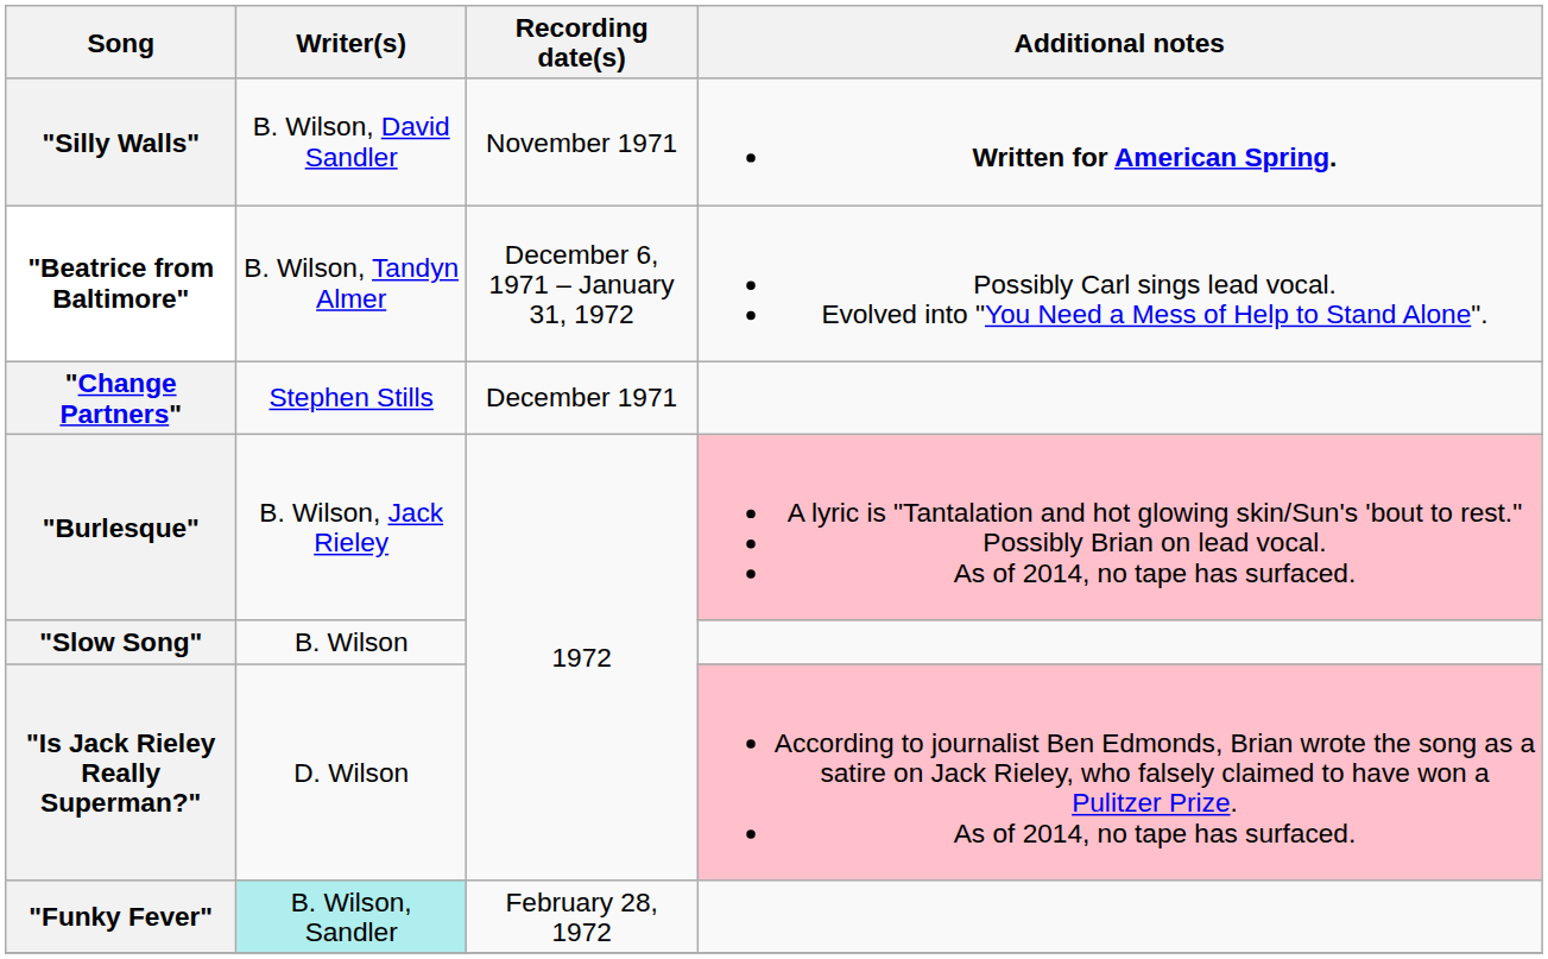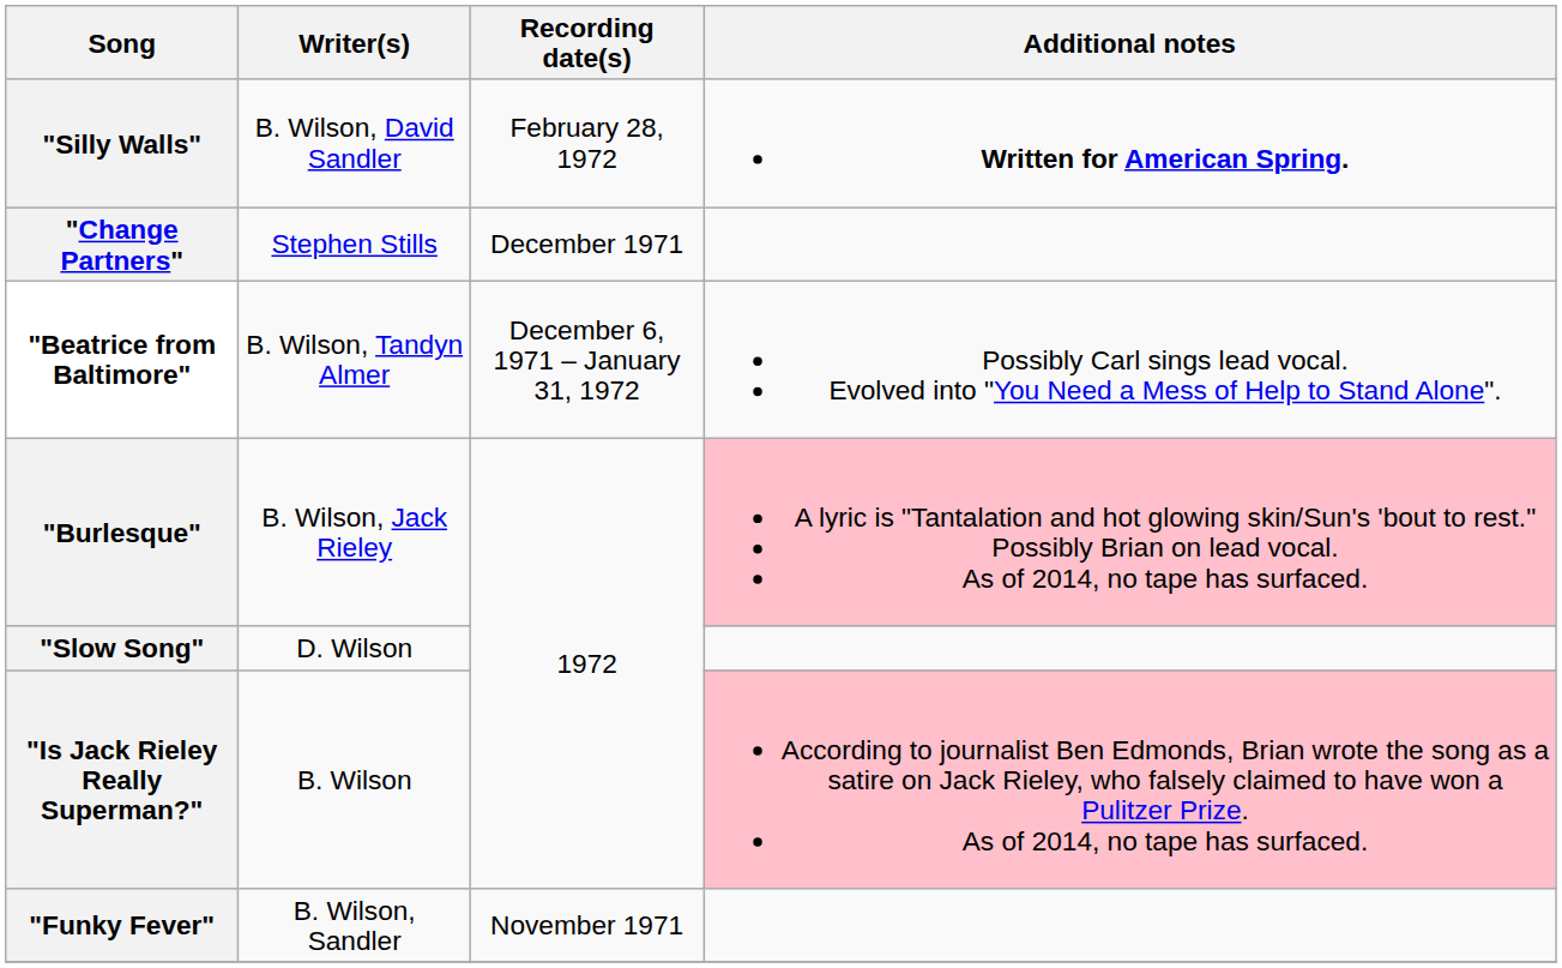 <table class="wikitable sortable plainrowheaders" style="font-size:95%; width=1250; text-align:center;">
 <tr>
 <th scope="col" style="width: 15%;">Song</th>
 <th scope="col" style="width: 15%;">Writer(s)</th>
 <th scope="col" style="width: 15%;">Recording date(s)</th>
 <th class="unsortable" scope="col">Additional notes</th>
 </tr>
 <tr>
 <th scope="row">"Silly Walls"</th>
 <td>B. Wilson, <a href='#'>David Sandler</a></td>
-<td data-sort-value="1971-11">November 1971</td>
+<td data-sort-value="1972-02-28">February 28, 1972</td>
 <td><strong><br><ul><li>Written for <a href='#'>American Spring</a>.</li></ul></strong></td>
+</tr>
+<tr>
+<th scope="row">"<a href='#'>Change Partners</a>"</th>
+<td><a href='#'>Stephen Stills</a></td>
+<td data-sort-value="1971-12">December 1971</td>
+<td></td>
 </tr>
 <tr>
 <th scope="row"; style="background-color: white;">"Beatrice from Baltimore"</th>
 <td>B. Wilson, <a href='#'>Tandyn Almer</a></td>
 <td data-sort-value="1971-12-06">December 6, 1971 – January 31, 1972</td>
 <td><br><ul><li>Possibly Carl sings lead vocal.</li><li>Evolved into "<a href='#'>You Need a Mess of Help to Stand Alone</a>".</li></ul></td>
-</tr>
-<tr>
-<th scope="row">"<a href='#'>Change Partners</a>"</th>
-<td><a href='#'>Stephen Stills</a></td>
-<td data-sort-value="1971-12">December 1971</td>
-<td></td>
 </tr>
 <tr>
 <th scope="row">"Burlesque"</th>
 <td>B. Wilson, <a href='#'>Jack Rieley</a></td>
 <td data-sort-value="1972"; rowspan="3">1972</td>
 <td style="background-color: pink;"><br><ul><li>A lyric is "Tantalation and hot glowing skin/Sun's 'bout to rest."</li><li>Possibly Brian on lead vocal.</li><li>As of 2014, no tape has surfaced.</li></ul></td>
 </tr>
 <tr>
 <th scope="row">"Slow Song"</th>
-<td>B. Wilson</td>
+<td>D. Wilson</td>
 <td></td>
 </tr>
 <tr>
 <th scope="row">"Is Jack Rieley Really Superman?"</th>
-<td>D. Wilson</td>
+<td>B. Wilson</td>
 <td style="background-color: pink;"><br><ul><li>According to journalist Ben Edmonds, Brian wrote the song as a satire on Jack Rieley, who falsely claimed to have won a <a href='#'>Pulitzer Prize</a>.</li><li>As of 2014, no tape has surfaced.</li></ul></td>
 </tr>
 <tr>
 <th scope="row">"Funky Fever"</th>
-<td style="background: paleturquoise;">B. Wilson, Sandler</td>
-<td data-sort-value="1972-02-28">February 28, 1972</td>
+<td>B. Wilson, Sandler</td>
+<td data-sort-value="1971-11">November 1971</td>
 <td></td>
 </tr>
 <tr>
 </tr>
 </table>
